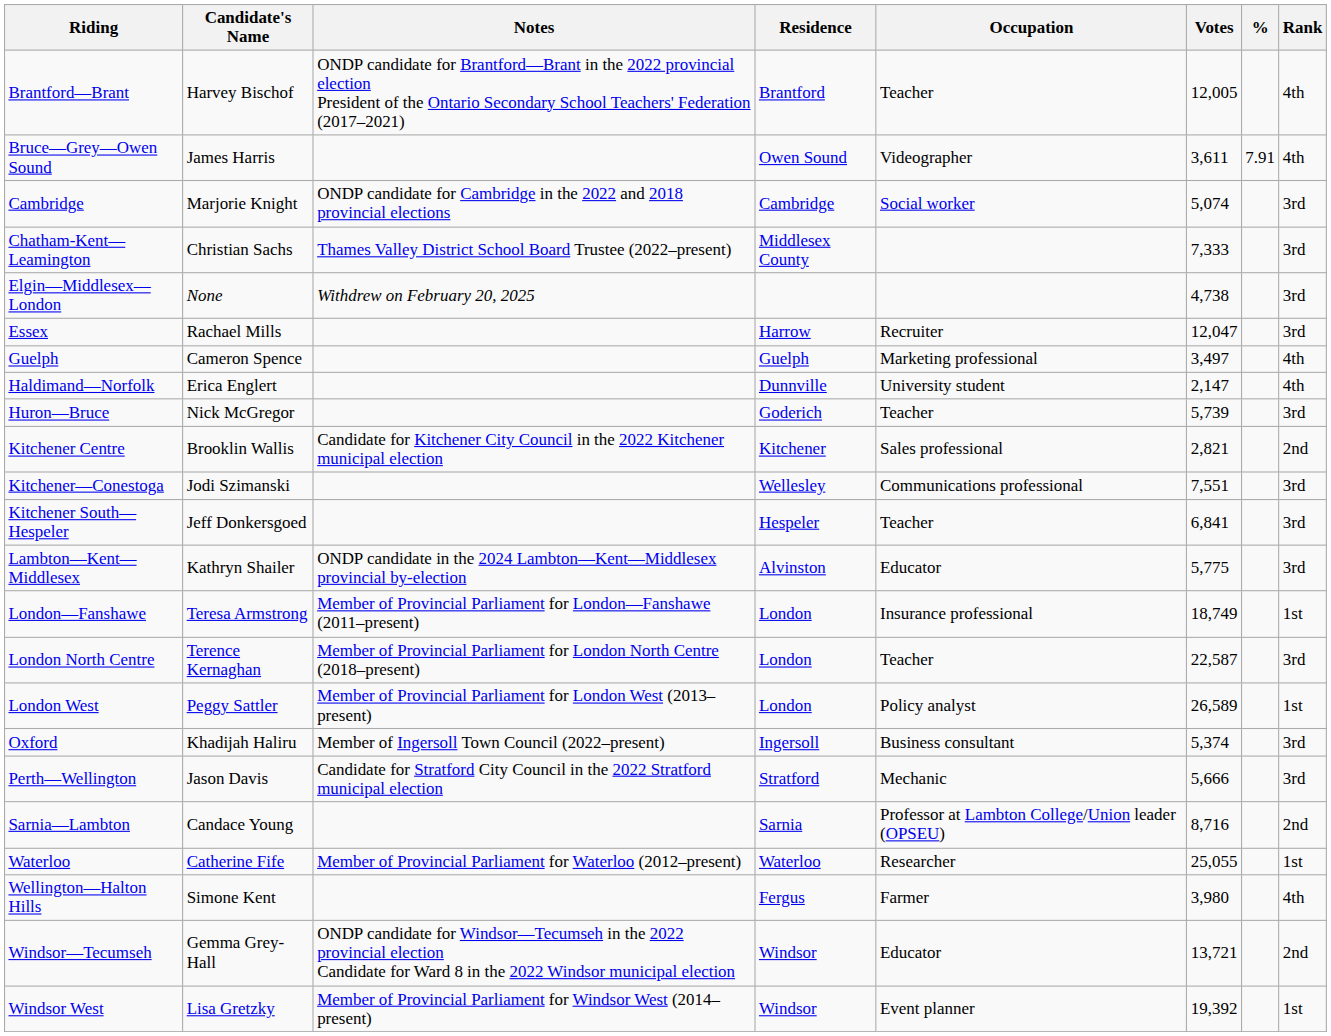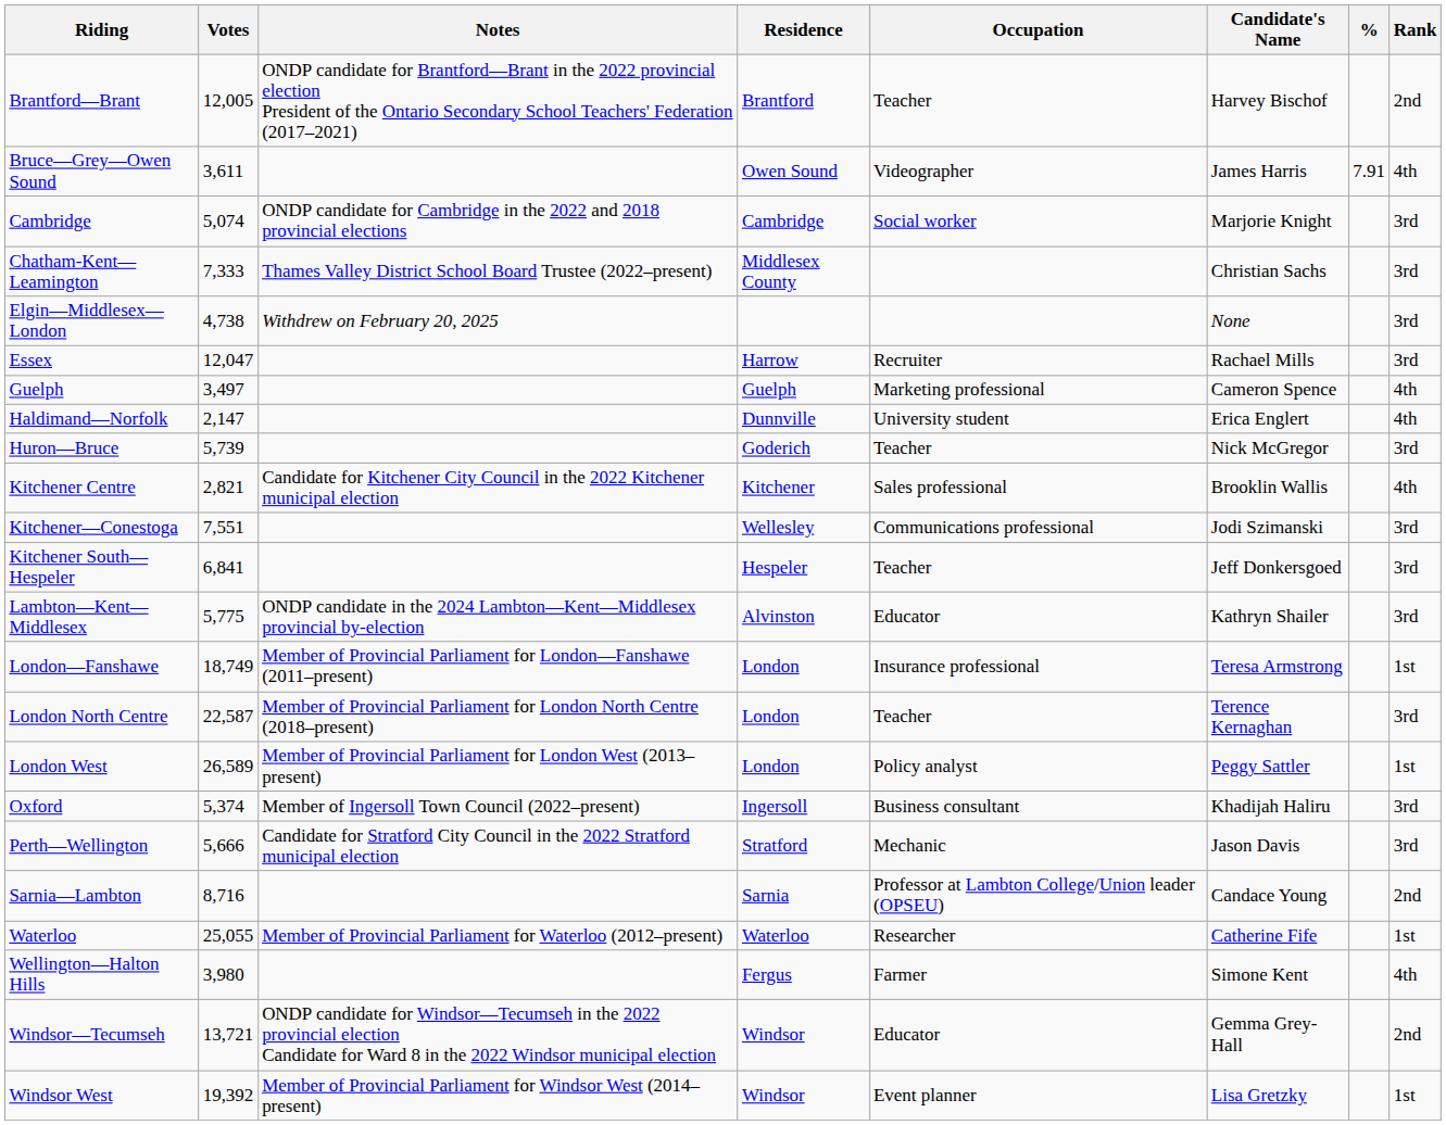 <table class="wikitable sortable">
 <tr>
 <th>Riding<br></th>
-<th>Candidate's Name</th>
+<th>Votes</th>
 <th>Notes</th>
 <th>Residence</th>
 <th>Occupation</th>
-<th>Votes</th>
+<th>Candidate's Name</th>
 <th>%</th>
 <th>Rank</th>
 </tr>
 <tr>
 <td><a href='#'>Brantford—Brant</a></td>
-<td>Harvey Bischof</td>
+<td>12,005</td>
 <td>ONDP candidate for <a href='#'>Brantford—Brant</a> in the <a href='#'>2022 provincial election</a> <br> President of the <a href='#'>Ontario Secondary School Teachers' Federation</a> (2017–2021)</td>
 <td><a href='#'>Brantford</a></td>
 <td>Teacher</td>
-<td>12,005</td>
+<td>Harvey Bischof</td>
 <td></td>
-<td>4th</td>
+<td>2nd</td>
 </tr>
 <tr>
 <td><a href='#'>Bruce—Grey—Owen Sound</a></td>
-<td>James Harris</td>
+<td>3,611</td>
 <td></td>
 <td><a href='#'>Owen Sound</a></td>
 <td>Videographer</td>
-<td>3,611</td>
+<td>James Harris</td>
 <td>7.91</td>
 <td>4th</td>
 </tr>
 <tr>
 <td><a href='#'>Cambridge</a></td>
-<td>Marjorie Knight</td>
+<td>5,074</td>
 <td>ONDP candidate for <a href='#'>Cambridge</a> in the <a href='#'>2022</a> and <a href='#'>2018 provincial elections</a></td>
 <td><a href='#'>Cambridge</a></td>
 <td><a href='#'>Social worker</a></td>
-<td>5,074</td>
+<td>Marjorie Knight</td>
 <td></td>
 <td>3rd</td>
 </tr>
 <tr>
 <td><a href='#'>Chatham-Kent—Leamington</a></td>
-<td>Christian Sachs</td>
+<td>7,333</td>
 <td><a href='#'>Thames Valley District School Board</a> Trustee (2022–present)</td>
 <td><a href='#'>Middlesex County</a></td>
 <td></td>
-<td>7,333</td>
+<td>Christian Sachs</td>
 <td></td>
 <td>3rd</td>
 </tr>
 <tr>
 <td><a href='#'>Elgin—Middlesex—London</a></td>
-<td> <em>None</em></td>
+<td>4,738</td>
 <td><em>Withdrew on February 20, 2025</em></td>
 <td></td>
 <td></td>
-<td>4,738</td>
+<td> <em>None</em></td>
 <td></td>
 <td>3rd</td>
 </tr>
 <tr>
 <td><a href='#'>Essex</a></td>
-<td>Rachael Mills</td>
+<td>12,047</td>
 <td></td>
 <td><a href='#'>Harrow</a></td>
 <td>Recruiter</td>
-<td>12,047</td>
+<td>Rachael Mills</td>
 <td></td>
 <td>3rd</td>
 </tr>
 <tr>
 <td><a href='#'>Guelph</a></td>
-<td>Cameron Spence</td>
+<td>3,497</td>
 <td></td>
 <td><a href='#'>Guelph</a></td>
 <td>Marketing professional</td>
-<td>3,497</td>
+<td>Cameron Spence</td>
 <td></td>
 <td>4th</td>
 </tr>
 <tr>
 <td><a href='#'>Haldimand—Norfolk</a></td>
-<td>Erica Englert</td>
+<td>2,147</td>
 <td></td>
 <td><a href='#'>Dunnville</a></td>
 <td>University student</td>
-<td>2,147</td>
+<td>Erica Englert</td>
 <td></td>
 <td>4th</td>
 </tr>
 <tr>
 <td><a href='#'>Huron—Bruce</a></td>
-<td>Nick McGregor</td>
+<td>5,739</td>
 <td></td>
 <td><a href='#'>Goderich</a></td>
 <td>Teacher</td>
-<td>5,739</td>
+<td>Nick McGregor</td>
 <td></td>
 <td>3rd</td>
 </tr>
 <tr>
 <td><a href='#'>Kitchener Centre</a></td>
-<td>Brooklin Wallis</td>
+<td>2,821</td>
 <td>Candidate for <a href='#'>Kitchener City Council</a> in the <a href='#'>2022 Kitchener municipal election</a></td>
 <td><a href='#'>Kitchener</a></td>
 <td>Sales professional</td>
-<td>2,821</td>
+<td>Brooklin Wallis</td>
 <td></td>
-<td>2nd</td>
+<td>4th</td>
 </tr>
 <tr>
 <td><a href='#'>Kitchener—Conestoga</a></td>
-<td>Jodi Szimanski</td>
+<td>7,551</td>
 <td></td>
 <td><a href='#'>Wellesley</a></td>
 <td>Communications professional</td>
-<td>7,551</td>
+<td>Jodi Szimanski</td>
 <td></td>
 <td>3rd</td>
 </tr>
 <tr>
 <td><a href='#'>Kitchener South—Hespeler</a></td>
-<td>Jeff Donkersgoed</td>
+<td>6,841</td>
 <td></td>
 <td><a href='#'>Hespeler</a></td>
 <td>Teacher</td>
-<td>6,841</td>
+<td>Jeff Donkersgoed</td>
 <td></td>
 <td>3rd</td>
 </tr>
 <tr>
 <td><a href='#'>Lambton—Kent—Middlesex</a></td>
-<td>Kathryn Shailer</td>
+<td>5,775</td>
 <td>ONDP candidate in the <a href='#'>2024 Lambton—Kent—Middlesex provincial by-election</a></td>
 <td><a href='#'>Alvinston</a></td>
 <td>Educator</td>
-<td>5,775</td>
+<td>Kathryn Shailer</td>
 <td></td>
 <td>3rd</td>
 </tr>
 <tr>
 <td><a href='#'>London—Fanshawe</a></td>
-<td><a href='#'>Teresa Armstrong</a></td>
+<td>18,749</td>
 <td><a href='#'>Member of Provincial Parliament</a> for <a href='#'>London—Fanshawe</a> (2011–present)</td>
 <td><a href='#'>London</a></td>
 <td>Insurance professional</td>
-<td>18,749</td>
+<td><a href='#'>Teresa Armstrong</a></td>
 <td></td>
 <td>1st</td>
 </tr>
 <tr>
 <td><a href='#'>London North Centre</a></td>
-<td><a href='#'>Terence Kernaghan</a></td>
+<td>22,587</td>
 <td><a href='#'>Member of Provincial Parliament</a> for <a href='#'>London North Centre</a> (2018–present)</td>
 <td><a href='#'>London</a></td>
 <td>Teacher</td>
-<td>22,587</td>
+<td><a href='#'>Terence Kernaghan</a></td>
 <td></td>
 <td>3rd</td>
 </tr>
 <tr>
 <td><a href='#'>London West</a></td>
-<td><a href='#'>Peggy Sattler</a></td>
+<td>26,589</td>
 <td><a href='#'>Member of Provincial Parliament</a> for <a href='#'>London West</a> (2013–present)</td>
 <td><a href='#'>London</a></td>
 <td>Policy analyst</td>
-<td>26,589</td>
+<td><a href='#'>Peggy Sattler</a></td>
 <td></td>
 <td>1st</td>
 </tr>
 <tr>
 <td><a href='#'>Oxford</a></td>
-<td>Khadijah Haliru</td>
+<td>5,374</td>
 <td>Member of <a href='#'>Ingersoll</a> Town Council (2022–present)</td>
 <td><a href='#'>Ingersoll</a></td>
 <td>Business consultant</td>
-<td>5,374</td>
+<td>Khadijah Haliru</td>
 <td></td>
 <td>3rd</td>
 </tr>
 <tr>
 <td><a href='#'>Perth—Wellington</a></td>
-<td>Jason Davis</td>
+<td>5,666</td>
 <td>Candidate for <a href='#'>Stratford</a> City Council in the <a href='#'>2022 Stratford municipal election</a></td>
 <td><a href='#'>Stratford</a></td>
 <td>Mechanic</td>
-<td>5,666</td>
+<td>Jason Davis</td>
 <td></td>
 <td>3rd</td>
 </tr>
 <tr>
 <td><a href='#'>Sarnia—Lambton</a></td>
-<td>Candace Young</td>
+<td>8,716</td>
 <td></td>
 <td><a href='#'>Sarnia</a></td>
 <td>Professor at <a href='#'>Lambton College</a>/<a href='#'>Union</a> leader (<a href='#'>OPSEU</a>)</td>
-<td>8,716</td>
+<td>Candace Young</td>
 <td></td>
 <td>2nd</td>
 </tr>
 <tr>
 <td><a href='#'>Waterloo</a></td>
-<td><a href='#'>Catherine Fife</a></td>
+<td>25,055</td>
 <td><a href='#'>Member of Provincial Parliament</a> for <a href='#'>Waterloo</a> (2012–present)</td>
 <td><a href='#'>Waterloo</a></td>
 <td>Researcher</td>
-<td>25,055</td>
+<td><a href='#'>Catherine Fife</a></td>
 <td></td>
 <td>1st</td>
 </tr>
 <tr>
 <td><a href='#'>Wellington—Halton Hills</a></td>
-<td>Simone Kent</td>
+<td>3,980</td>
 <td></td>
 <td><a href='#'>Fergus</a></td>
 <td>Farmer</td>
-<td>3,980</td>
+<td>Simone Kent</td>
 <td></td>
 <td>4th</td>
 </tr>
 <tr>
 <td><a href='#'>Windsor—Tecumseh</a></td>
-<td>Gemma Grey-Hall</td>
+<td>13,721</td>
 <td>ONDP candidate for <a href='#'>Windsor—Tecumseh</a> in the <a href='#'>2022 provincial election</a> <br> Candidate for Ward 8 in the <a href='#'>2022 Windsor municipal election</a></td>
 <td><a href='#'>Windsor</a></td>
 <td>Educator</td>
-<td>13,721</td>
+<td>Gemma Grey-Hall</td>
 <td></td>
 <td>2nd</td>
 </tr>
 <tr>
 <td><a href='#'>Windsor West</a></td>
-<td><a href='#'>Lisa Gretzky</a></td>
+<td>19,392</td>
 <td><a href='#'>Member of Provincial Parliament</a> for <a href='#'>Windsor West</a> (2014–present)</td>
 <td><a href='#'>Windsor</a></td>
 <td>Event planner</td>
-<td>19,392</td>
+<td><a href='#'>Lisa Gretzky</a></td>
 <td></td>
 <td>1st</td>
 </tr>
 </table>
